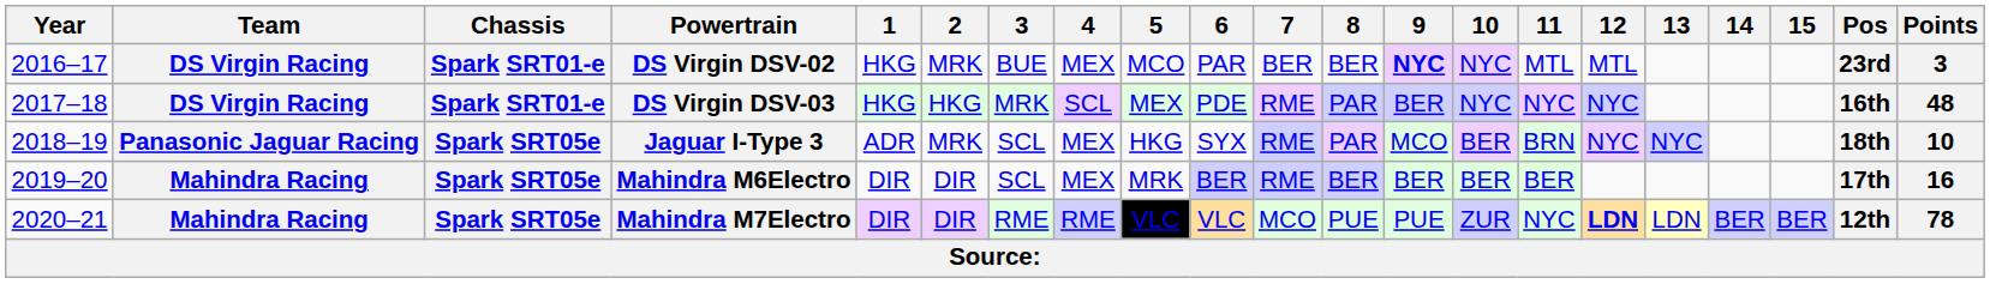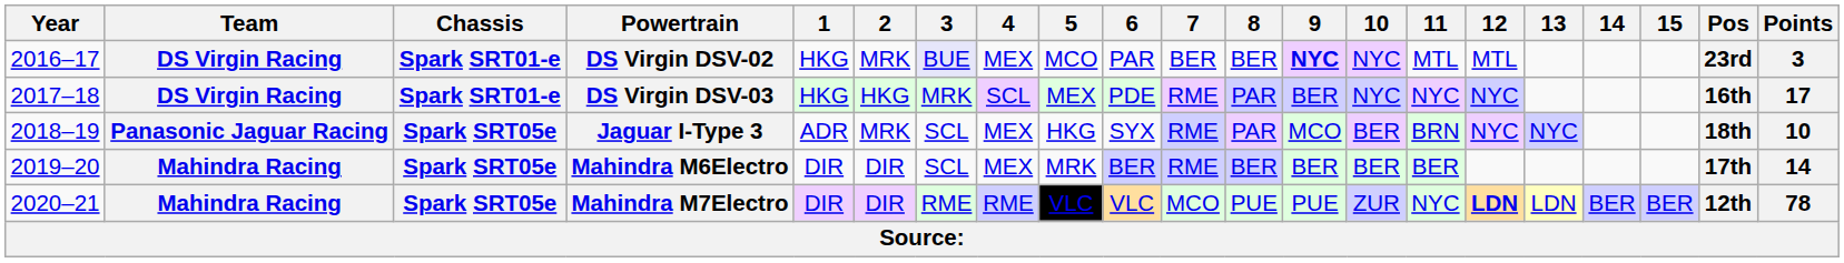 <table class="wikitable" style="text-align:center; font-size:85%">
 <tr>
 <th>Year</th>
 <th>Team</th>
 <th>Chassis</th>
 <th>Powertrain</th>
 <th>1</th>
 <th>2</th>
 <th>3</th>
 <th>4</th>
 <th>5</th>
 <th>6</th>
 <th>7</th>
 <th>8</th>
 <th>9</th>
 <th>10</th>
 <th>11</th>
 <th>12</th>
 <th>13</th>
 <th>14</th>
 <th>15</th>
 <th>Pos</th>
 <th>Points</th>
 </tr>
 <tr>
 <td nowrap><a href='#'>2016–17</a></td>
 <th nowrap><a href='#'>DS Virgin Racing</a></th>
 <th nowrap><a href='#'>Spark</a> <a href='#'>SRT01-e</a></th>
 <th nowrap><a href='#'>DS</a> Virgin DSV-02</th>
 <td><a href='#'>HKG</a></td>
 <td><a href='#'>MRK</a></td>
-<td><a href='#'>BUE</a></td>
+<td style="background: lavender;"><a href='#'>BUE</a></td>
 <td><a href='#'>MEX</a></td>
 <td><a href='#'>MCO</a></td>
 <td><a href='#'>PAR</a></td>
 <td><a href='#'>BER</a></td>
 <td><a href='#'>BER</a></td>
 <td style="background:#EFCFFF;"><strong><a href='#'>NYC</a></strong><br></td>
 <td style="background:#EFCFFF;"><a href='#'>NYC</a><br></td>
 <td><a href='#'>MTL</a></td>
 <td><a href='#'>MTL</a></td>
 <td></td>
 <td></td>
 <td></td>
 <th>23rd</th>
 <th>3</th>
 </tr>
 <tr>
 <td nowrap><a href='#'>2017–18</a></td>
 <th nowrap><a href='#'>DS Virgin Racing</a></th>
 <th nowrap><a href='#'>Spark</a> <a href='#'>SRT01-e</a></th>
 <th nowrap><a href='#'>DS</a> Virgin DSV-03</th>
 <td style="background:#DFFFDF;"><a href='#'>HKG</a><br></td>
 <td style="background:#DFFFDF;"><a href='#'>HKG</a><br></td>
 <td style="background:#DFFFDF;"><a href='#'>MRK</a><br></td>
 <td style="background:#EFCFFF;"><a href='#'>SCL</a><br></td>
 <td style="background:#DFFFDF;"><a href='#'>MEX</a><br></td>
 <td style="background:#DFFFDF;"><a href='#'>PDE</a><br></td>
 <td style="background:#EFCFFF;"><a href='#'>RME</a><br></td>
 <td style="background:#CFCFFF;"><a href='#'>PAR</a><br></td>
 <td style="background:#CFCFFF;"><a href='#'>BER</a><br></td>
 <td style="background:#CFCFFF;"><a href='#'>NYC</a><br></td>
 <td style="background:#EFCFFF;"><a href='#'>NYC</a><br></td>
 <td style="background:#CFCFFF;"><a href='#'>NYC</a><br></td>
 <td></td>
 <td></td>
 <td></td>
 <th>16th</th>
-<th>48</th>
+<th>17</th>
 </tr>
 <tr>
 <td nowrap><a href='#'>2018–19</a></td>
 <th nowrap><a href='#'>Panasonic Jaguar Racing</a></th>
 <th nowrap><a href='#'>Spark</a> <a href='#'>SRT05e</a></th>
 <th nowrap><a href='#'>Jaguar</a> I-Type 3</th>
 <td><a href='#'>ADR</a></td>
 <td><a href='#'>MRK</a></td>
 <td><a href='#'>SCL</a></td>
 <td><a href='#'>MEX</a></td>
 <td><a href='#'>HKG</a></td>
 <td><a href='#'>SYX</a></td>
 <td style="background:#CFCFFF;"><a href='#'>RME</a><br></td>
 <td style="background:#EFCFFF;"><a href='#'>PAR</a><br></td>
 <td style="background:#DFFFDF;"><a href='#'>MCO</a><br></td>
 <td style="background:#EFCFFF;"><a href='#'>BER</a><br></td>
 <td style="background:#DFFFDF;"><a href='#'>BRN</a><br></td>
 <td style="background:#EFCFFF;"><a href='#'>NYC</a><br></td>
 <td style="background:#CFCFFF;"><a href='#'>NYC</a><br></td>
 <td></td>
 <td></td>
 <th>18th</th>
 <th>10</th>
 </tr>
 <tr>
 <td nowrap><a href='#'>2019–20</a></td>
 <th nowrap><a href='#'>Mahindra Racing</a></th>
 <th nowrap><a href='#'>Spark</a> <a href='#'>SRT05e</a></th>
 <th nowrap><a href='#'>Mahindra</a> M6Electro</th>
 <td><a href='#'>DIR</a></td>
 <td><a href='#'>DIR</a></td>
 <td><a href='#'>SCL</a></td>
 <td><a href='#'>MEX</a></td>
 <td><a href='#'>MRK</a></td>
 <td style="background:#CFCFFF;"><a href='#'>BER</a><br></td>
 <td style="background:#CFCFFF;"><a href='#'>RME</a><br></td>
 <td style="background:#CFCFFF;"><a href='#'>BER</a><br></td>
 <td style="background:#DFFFDF;"><a href='#'>BER</a><br></td>
 <td style="background:#DFFFDF;"><a href='#'>BER</a><br></td>
 <td style="background:#DFFFDF;"><a href='#'>BER</a><br></td>
 <td></td>
 <td></td>
 <td></td>
 <td></td>
 <th>17th</th>
-<th>16</th>
+<th>14</th>
 </tr>
 <tr>
 <td nowrap><a href='#'>2020–21</a></td>
 <th nowrap><a href='#'>Mahindra Racing</a></th>
 <th nowrap><a href='#'>Spark</a> <a href='#'>SRT05e</a></th>
 <th nowrap><a href='#'>Mahindra</a> M7Electro</th>
 <td style="background:#EFCFFF;"><a href='#'>DIR</a><br></td>
 <td style="background:#EFCFFF;"><a href='#'>DIR</a><br></td>
 <td style="background:#DFFFDF;"><a href='#'>RME</a><br></td>
 <td style="background:#CFCFFF;"><a href='#'>RME</a><br></td>
 <td style="background-color:#000000;color:white"><a href='#'><span>VLC</span></a><br></td>
 <td style="background:#FFDF9F;"><a href='#'>VLC</a><br></td>
 <td style="background:#DFFFDF;"><a href='#'>MCO</a><br></td>
 <td style="background:#DFFFDF;"><a href='#'>PUE</a><br></td>
 <td style="background:#DFFFDF;"><a href='#'>PUE</a><br></td>
 <td style="background:#CFCFFF;"><a href='#'>ZUR</a><br></td>
 <td style="background:#DFFFDF;"><a href='#'>NYC</a><br></td>
 <td style="background:#FFDF9F;"><strong><a href='#'>LDN</a></strong><br></td>
 <td style="background:#FFFFBF;"><a href='#'>LDN</a><br></td>
 <td style="background:#CFCFFF;"><a href='#'>BER</a><br></td>
 <td style="background:#CFCFFF;"><a href='#'>BER</a><br></td>
 <th>12th</th>
 <th>78</th>
 </tr>
 <tr>
 <th colspan="21">Source:</th>
 </tr>
 </table>
